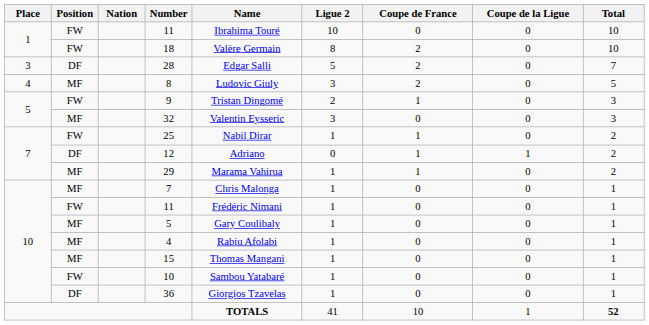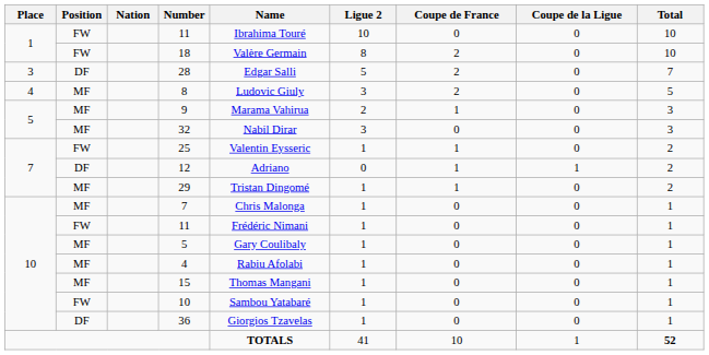 <table class="wikitable" style="font-size: 95%; text-align: center;">
 <tr>
 <th width=60>Place</th>
 <th width=60>Position</th>
 <th width=60>Nation</th>
 <th width=60>Number</th>
 <th width=150>Name</th>
 <th width=80>Ligue 2</th>
 <th width=150>Coupe de France</th>
 <th width=150>Coupe de la Ligue</th>
 <th width=80><strong>Total</strong></th>
 </tr>
 <tr>
 <td rowspan="2">1</td>
 <td>FW</td>
 <td></td>
 <td>11</td>
 <td><a href='#'>Ibrahima Touré</a></td>
 <td>10</td>
 <td>0</td>
 <td>0</td>
 <td>10</td>
 </tr>
 <tr>
 <td>FW</td>
 <td></td>
 <td>18</td>
 <td><a href='#'>Valère Germain</a></td>
 <td>8</td>
 <td>2</td>
 <td>0</td>
 <td>10</td>
 </tr>
 <tr>
 <td>3</td>
 <td>DF</td>
 <td></td>
 <td>28</td>
 <td><a href='#'>Edgar Salli</a></td>
 <td>5</td>
 <td>2</td>
 <td>0</td>
 <td>7</td>
 </tr>
 <tr>
 <td>4</td>
 <td>MF</td>
 <td></td>
 <td>8</td>
 <td><a href='#'>Ludovic Giuly</a></td>
 <td>3</td>
 <td>2</td>
 <td>0</td>
 <td>5</td>
 </tr>
 <tr>
 <td rowspan="2">5</td>
-<td>FW</td>
+<td>MF</td>
 <td></td>
 <td>9</td>
-<td><a href='#'>Tristan Dingomé</a></td>
+<td><a href='#'>Marama Vahirua</a></td>
 <td>2</td>
 <td>1</td>
 <td>0</td>
 <td>3</td>
 </tr>
 <tr>
 <td>MF</td>
 <td></td>
 <td>32</td>
-<td><a href='#'>Valentin Eysseric</a></td>
+<td><a href='#'>Nabil Dirar</a></td>
 <td>3</td>
 <td>0</td>
 <td>0</td>
 <td>3</td>
 </tr>
 <tr>
 <td rowspan="3">7</td>
 <td>FW</td>
 <td></td>
 <td>25</td>
-<td><a href='#'>Nabil Dirar</a></td>
+<td><a href='#'>Valentin Eysseric</a></td>
 <td>1</td>
 <td>1</td>
 <td>0</td>
 <td>2</td>
 </tr>
 <tr>
 <td>DF</td>
 <td></td>
 <td>12</td>
 <td><a href='#'>Adriano</a></td>
 <td>0</td>
 <td>1</td>
 <td>1</td>
 <td>2</td>
 </tr>
 <tr>
 <td>MF</td>
 <td></td>
 <td>29</td>
-<td><a href='#'>Marama Vahirua</a></td>
+<td><a href='#'>Tristan Dingomé</a></td>
 <td>1</td>
 <td>1</td>
 <td>0</td>
 <td>2</td>
 </tr>
 <tr>
 <td rowspan="7">10</td>
 <td>MF</td>
 <td></td>
 <td>7</td>
 <td><a href='#'>Chris Malonga</a></td>
 <td>1</td>
 <td>0</td>
 <td>0</td>
 <td>1</td>
 </tr>
 <tr>
 <td>FW</td>
 <td></td>
 <td>11</td>
 <td><a href='#'>Frédéric Nimani</a></td>
 <td>1</td>
 <td>0</td>
 <td>0</td>
 <td>1</td>
 </tr>
 <tr>
 <td>MF</td>
 <td></td>
 <td>5</td>
 <td><a href='#'>Gary Coulibaly</a></td>
 <td>1</td>
 <td>0</td>
 <td>0</td>
 <td>1</td>
 </tr>
 <tr>
 <td>MF</td>
 <td></td>
 <td>4</td>
 <td><a href='#'>Rabiu Afolabi</a></td>
 <td>1</td>
 <td>0</td>
 <td>0</td>
 <td>1</td>
 </tr>
 <tr>
 <td>MF</td>
 <td></td>
 <td>15</td>
 <td><a href='#'>Thomas Mangani</a></td>
 <td>1</td>
 <td>0</td>
 <td>0</td>
 <td>1</td>
 </tr>
 <tr>
 <td>FW</td>
 <td></td>
 <td>10</td>
 <td><a href='#'>Sambou Yatabaré</a></td>
 <td>1</td>
 <td>0</td>
 <td>0</td>
 <td>1</td>
 </tr>
 <tr>
 <td>DF</td>
 <td></td>
 <td>36</td>
 <td><a href='#'>Giorgios Tzavelas</a></td>
 <td>1</td>
 <td>0</td>
 <td>0</td>
 <td>1</td>
 </tr>
 <tr>
 <td colspan="4"></td>
 <td><strong>TOTALS</strong></td>
 <td>41</td>
 <td>10</td>
 <td>1</td>
 <td><strong>52</strong></td>
 </tr>
 </table>
